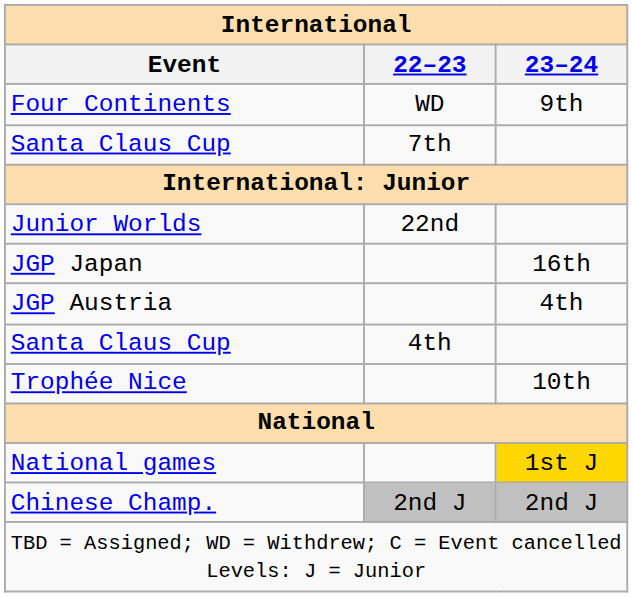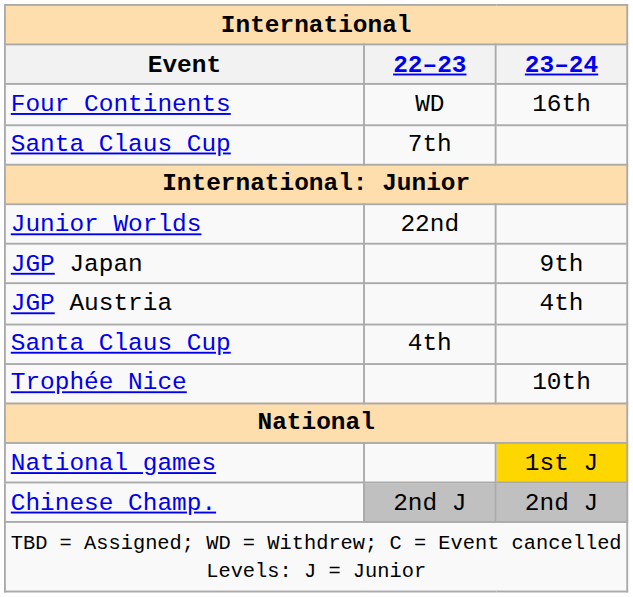 <table class="wikitable" style="text-align:center">
 <tr>
 <th style="background-color: #ffdead; " colspan=15 align=center>International</th>
 </tr>
 <tr>
 <th>Event</th>
 <th><a href='#'>22–23</a></th>
 <th><a href='#'>23–24</a></th>
 </tr>
 <tr>
 <td align=left><a href='#'>Four Continents</a></td>
 <td>WD</td>
-<td>9th</td>
+<td>16th</td>
 </tr>
 <tr>
 <td align=left><a href='#'>Santa Claus Cup</a></td>
 <td>7th</td>
 <td></td>
 </tr>
 <tr>
 <th style="background-color: #ffdead; " colspan=15 align=center>International: Junior</th>
 </tr>
 <tr>
 <td align=left><a href='#'>Junior Worlds</a></td>
 <td>22nd</td>
 <td></td>
 </tr>
 <tr>
 <td align=left><a href='#'>JGP</a> Japan</td>
 <td></td>
-<td>16th</td>
+<td>9th</td>
 </tr>
 <tr>
 <td align=left><a href='#'>JGP</a> Austria</td>
 <td></td>
 <td>4th</td>
 </tr>
 <tr>
 <td align=left><a href='#'>Santa Claus Cup</a></td>
 <td>4th</td>
 <td></td>
 </tr>
 <tr>
 <td align=left><a href='#'>Trophée Nice</a></td>
 <td></td>
 <td>10th</td>
 </tr>
 <tr>
 <th style="background-color: #ffdead; " colspan=15 align=center>National</th>
 </tr>
 <tr>
 <td align=left><a href='#'>National games</a></td>
 <td></td>
 <td bgcolor=gold>1st J</td>
 </tr>
 <tr>
 <td align=left><a href='#'>Chinese Champ.</a></td>
 <td bgcolor=silver>2nd J</td>
 <td bgcolor=silver>2nd J</td>
 </tr>
 <tr>
 <td colspan=15 align=center><small> TBD = Assigned; WD = Withdrew; C = Event cancelled<br>Levels: J = Junior </small></td>
 </tr>
 </table>
